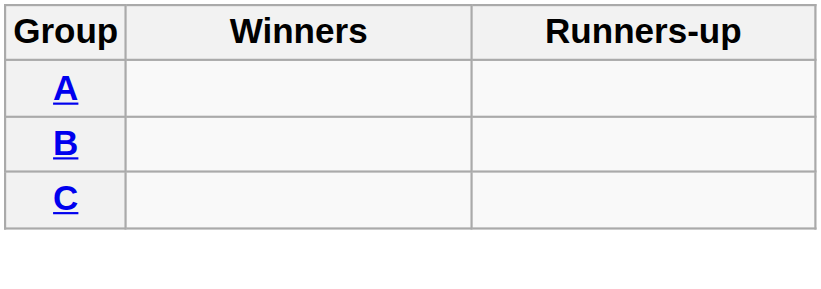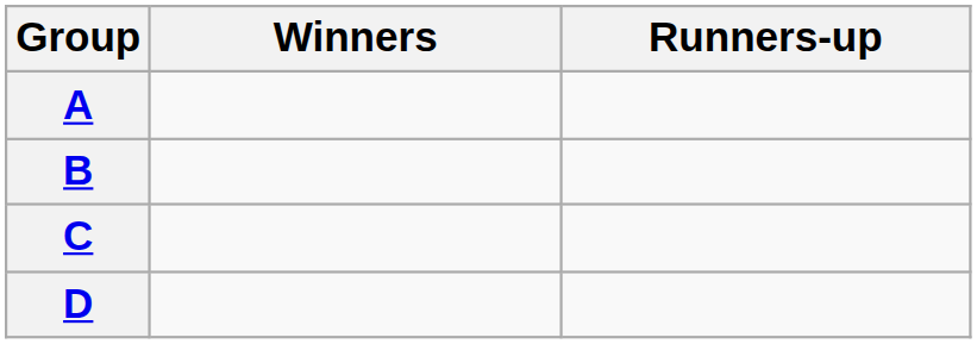 <table class=wikitable>
 <tr>
 <th>Group</th>
 <th width="150">Winners</th>
 <th width="150">Runners-up</th>
 </tr>
 <tr>
 <th><a href='#'>A</a></th>
 <td></td>
 <td></td>
 </tr>
 <tr>
 <th><a href='#'>B</a></th>
 <td></td>
 <td></td>
 </tr>
 <tr>
 <th><a href='#'>C</a></th>
 <td></td>
 <td></td>
 </tr>
+<tr>
+<th><a href='#'>D</a></th>
+<td></td>
+<td></td>
+</tr>
 </table>
